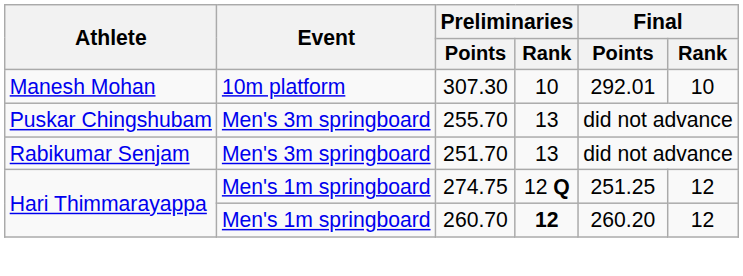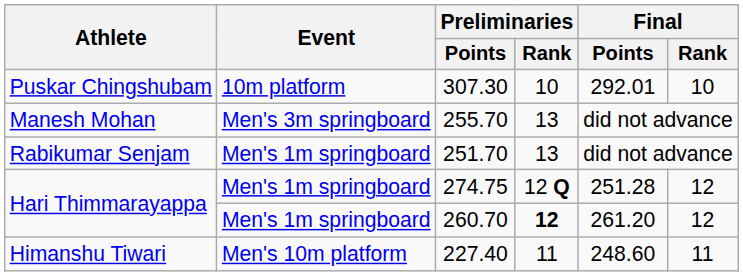 <table class=wikitable style="font-size:90%">
 <tr>
 <th rowspan="2">Athlete</th>
 <th rowspan="2">Event</th>
 <th colspan="2">Preliminaries</th>
 <th colspan="2">Final</th>
 </tr>
 <tr style="font-size:95%">
 <th>Points</th>
 <th>Rank</th>
 <th>Points</th>
 <th>Rank</th>
 </tr>
 <tr align=center>
-<td align=left><a href='#'>Manesh Mohan</a></td>
+<td align=left><a href='#'>Puskar Chingshubam</a></td>
 <td align=left><a href='#'>10m platform</a></td>
 <td>307.30</td>
 <td>10</td>
 <td>292.01</td>
 <td>10</td>
 </tr>
 <tr align=center>
-<td align=left><a href='#'>Puskar Chingshubam</a></td>
+<td align=left><a href='#'>Manesh Mohan</a></td>
 <td align=left><a href='#'>Men's 3m springboard</a></td>
 <td>255.70</td>
 <td>13</td>
 <td colspan=2>did not advance</td>
 </tr>
 <tr align=center>
 <td align=left><a href='#'>Rabikumar Senjam</a></td>
-<td align=left><a href='#'>Men's 3m springboard</a></td>
+<td align=left><a href='#'>Men's 1m springboard</a></td>
 <td>251.70</td>
 <td>13</td>
 <td colspan=2>did not advance</td>
 </tr>
 <tr align=center>
 <td align=left rowspan=2><a href='#'>Hari Thimmarayappa</a></td>
 <td align=left><a href='#'>Men's 1m springboard</a></td>
 <td>274.75</td>
 <td>12 <strong>Q</strong></td>
-<td>251.25</td>
+<td>251.28</td>
 <td>12</td>
 </tr>
 <tr align=center>
 <td align=left><a href='#'>Men's 1m springboard</a></td>
 <td>260.70</td>
 <td><strong>12</strong></td>
-<td>260.20</td>
+<td>261.20</td>
 <td>12</td>
 </tr>
+<tr align=center>
+<td align=left><a href='#'>Himanshu Tiwari</a></td>
+<td align=left><a href='#'>Men's 10m platform</a></td>
+<td>227.40</td>
+<td>11</td>
+<td>248.60</td>
+<td>11</td>
+</tr>
 </table>
